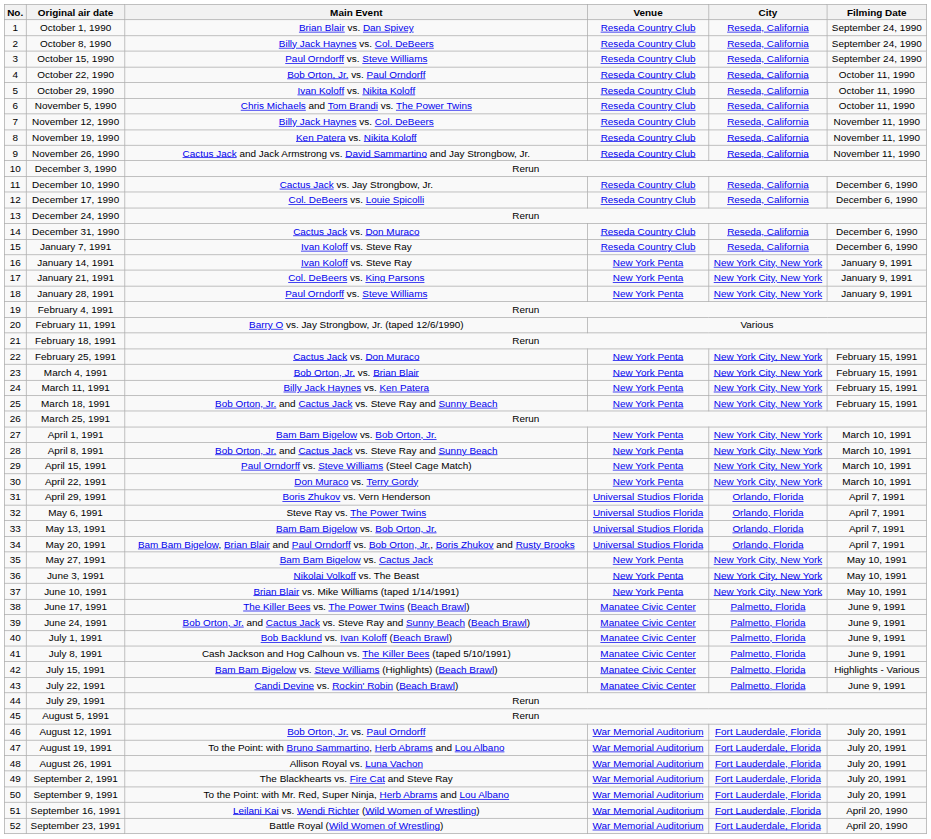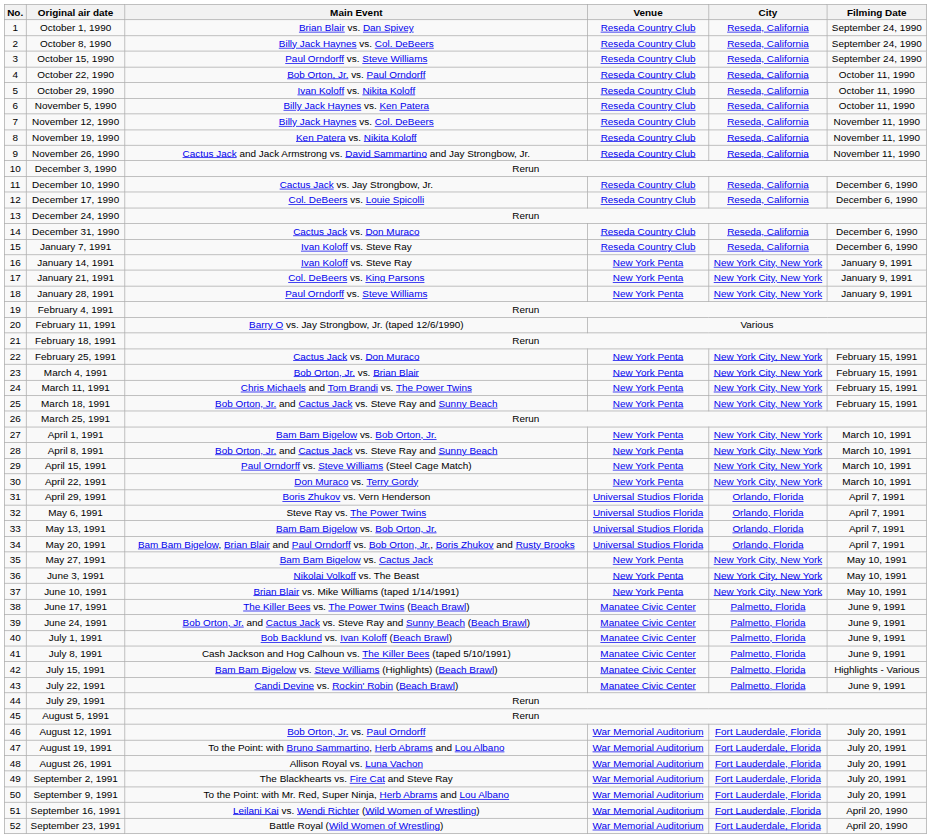 <table class="sortable wikitable" style="font-size:85%; text-align:center; width:100%;">
 <tr>
 <th>No.</th>
 <th>Original air date</th>
 <th>Main Event</th>
 <th>Venue</th>
 <th>City</th>
 <th>Filming Date</th>
 </tr>
 <tr>
 <td>1</td>
 <td>October 1, 1990</td>
 <td><a href='#'>Brian Blair</a> vs. <a href='#'>Dan Spivey</a></td>
 <td><a href='#'>Reseda Country Club</a></td>
 <td><a href='#'>Reseda, California</a></td>
 <td>September 24, 1990</td>
 </tr>
 <tr>
 <td>2</td>
 <td>October 8, 1990</td>
 <td><a href='#'>Billy Jack Haynes</a> vs. <a href='#'>Col. DeBeers</a></td>
 <td><a href='#'>Reseda Country Club</a></td>
 <td><a href='#'>Reseda, California</a></td>
 <td>September 24, 1990</td>
 </tr>
 <tr>
 <td>3</td>
 <td>October 15, 1990</td>
 <td><a href='#'>Paul Orndorff</a> vs. <a href='#'>Steve Williams</a></td>
 <td><a href='#'>Reseda Country Club</a></td>
 <td><a href='#'>Reseda, California</a></td>
 <td>September 24, 1990</td>
 </tr>
 <tr>
 <td>4</td>
 <td>October 22, 1990</td>
 <td><a href='#'>Bob Orton, Jr.</a> vs. <a href='#'>Paul Orndorff</a></td>
 <td><a href='#'>Reseda Country Club</a></td>
 <td><a href='#'>Reseda, California</a></td>
 <td>October 11, 1990</td>
 </tr>
 <tr>
 <td>5</td>
 <td>October 29, 1990</td>
 <td><a href='#'>Ivan Koloff</a> vs. <a href='#'>Nikita Koloff</a></td>
 <td><a href='#'>Reseda Country Club</a></td>
 <td><a href='#'>Reseda, California</a></td>
 <td>October 11, 1990</td>
 </tr>
 <tr>
 <td>6</td>
 <td>November 5, 1990</td>
-<td><a href='#'>Chris Michaels</a> and <a href='#'>Tom Brandi</a> vs. <a href='#'>The Power Twins</a></td>
+<td><a href='#'>Billy Jack Haynes</a> vs. <a href='#'>Ken Patera</a></td>
 <td><a href='#'>Reseda Country Club</a></td>
 <td><a href='#'>Reseda, California</a></td>
 <td>October 11, 1990</td>
 </tr>
 <tr>
 <td>7</td>
 <td>November 12, 1990</td>
 <td><a href='#'>Billy Jack Haynes</a> vs. <a href='#'>Col. DeBeers</a></td>
 <td><a href='#'>Reseda Country Club</a></td>
 <td><a href='#'>Reseda, California</a></td>
 <td>November 11, 1990</td>
 </tr>
 <tr>
 <td>8</td>
 <td>November 19, 1990</td>
 <td><a href='#'>Ken Patera</a> vs. <a href='#'>Nikita Koloff</a></td>
 <td><a href='#'>Reseda Country Club</a></td>
 <td><a href='#'>Reseda, California</a></td>
 <td>November 11, 1990</td>
 </tr>
 <tr>
 <td>9</td>
 <td>November 26, 1990</td>
 <td><a href='#'>Cactus Jack</a> and Jack Armstrong vs. <a href='#'>David Sammartino</a> and Jay Strongbow, Jr.</td>
 <td><a href='#'>Reseda Country Club</a></td>
 <td><a href='#'>Reseda, California</a></td>
 <td>November 11, 1990</td>
 </tr>
 <tr>
 <td>10</td>
 <td>December 3, 1990</td>
 <td Colspan="4">Rerun</td>
 </tr>
 <tr>
 <td>11</td>
 <td>December 10, 1990</td>
 <td><a href='#'>Cactus Jack</a> vs. Jay Strongbow, Jr.</td>
 <td><a href='#'>Reseda Country Club</a></td>
 <td><a href='#'>Reseda, California</a></td>
 <td>December 6, 1990</td>
 </tr>
 <tr>
 <td>12</td>
 <td>December 17, 1990</td>
 <td><a href='#'>Col. DeBeers</a> vs. <a href='#'>Louie Spicolli</a></td>
 <td><a href='#'>Reseda Country Club</a></td>
 <td><a href='#'>Reseda, California</a></td>
 <td>December 6, 1990</td>
 </tr>
 <tr>
 <td>13</td>
 <td>December 24, 1990</td>
 <td Colspan="4">Rerun</td>
 </tr>
 <tr>
 <td>14</td>
 <td>December 31, 1990</td>
 <td><a href='#'>Cactus Jack</a> vs. <a href='#'>Don Muraco</a></td>
 <td><a href='#'>Reseda Country Club</a></td>
 <td><a href='#'>Reseda, California</a></td>
 <td>December 6, 1990</td>
 </tr>
 <tr>
 <td>15</td>
 <td>January 7, 1991</td>
 <td><a href='#'>Ivan Koloff</a> vs. Steve Ray</td>
 <td><a href='#'>Reseda Country Club</a></td>
 <td><a href='#'>Reseda, California</a></td>
 <td>December 6, 1990</td>
 </tr>
 <tr>
 <td>16</td>
 <td>January 14, 1991</td>
 <td><a href='#'>Ivan Koloff</a> vs. Steve Ray</td>
 <td><a href='#'>New York Penta</a></td>
 <td><a href='#'>New York City, New York</a></td>
 <td>January 9, 1991</td>
 </tr>
 <tr>
 <td>17</td>
 <td>January 21, 1991</td>
 <td><a href='#'>Col. DeBeers</a> vs. <a href='#'>King Parsons</a></td>
 <td><a href='#'>New York Penta</a></td>
 <td><a href='#'>New York City, New York</a></td>
 <td>January 9, 1991</td>
 </tr>
 <tr>
 <td>18</td>
 <td>January 28, 1991</td>
 <td><a href='#'>Paul Orndorff</a> vs. <a href='#'>Steve Williams</a></td>
 <td><a href='#'>New York Penta</a></td>
 <td><a href='#'>New York City, New York</a></td>
 <td>January 9, 1991</td>
 </tr>
 <tr>
 <td>19</td>
 <td>February 4, 1991</td>
 <td Colspan="4">Rerun</td>
 </tr>
 <tr>
 <td>20</td>
 <td>February 11, 1991</td>
 <td><a href='#'>Barry O</a> vs. Jay Strongbow, Jr. (taped  12/6/1990)</td>
 <td Colspan="3">Various</td>
 </tr>
 <tr>
 <td>21</td>
 <td>February 18, 1991</td>
 <td Colspan="4">Rerun</td>
 </tr>
 <tr>
 <td>22</td>
 <td>February 25, 1991</td>
 <td><a href='#'>Cactus Jack</a> vs. <a href='#'>Don Muraco</a></td>
 <td><a href='#'>New York Penta</a></td>
 <td><a href='#'>New York City, New York</a></td>
 <td>February 15, 1991</td>
 </tr>
 <tr>
 <td>23</td>
 <td>March 4, 1991</td>
 <td><a href='#'>Bob Orton, Jr.</a> vs. <a href='#'>Brian Blair</a></td>
 <td><a href='#'>New York Penta</a></td>
 <td><a href='#'>New York City, New York</a></td>
 <td>February 15, 1991</td>
 </tr>
 <tr>
 <td>24</td>
 <td>March 11, 1991</td>
-<td><a href='#'>Billy Jack Haynes</a> vs. <a href='#'>Ken Patera</a></td>
+<td><a href='#'>Chris Michaels</a> and <a href='#'>Tom Brandi</a> vs. <a href='#'>The Power Twins</a></td>
 <td><a href='#'>New York Penta</a></td>
 <td><a href='#'>New York City, New York</a></td>
 <td>February 15, 1991</td>
 </tr>
 <tr>
 <td>25</td>
 <td>March 18, 1991</td>
 <td><a href='#'>Bob Orton, Jr.</a> and <a href='#'>Cactus Jack</a> vs. Steve Ray and <a href='#'>Sunny Beach</a></td>
 <td><a href='#'>New York Penta</a></td>
 <td><a href='#'>New York City, New York</a></td>
 <td>February 15, 1991</td>
 </tr>
 <tr>
 <td>26</td>
 <td>March 25, 1991</td>
 <td Colspan="4">Rerun</td>
 </tr>
 <tr>
 <td>27</td>
 <td>April 1, 1991</td>
 <td><a href='#'>Bam Bam Bigelow</a> vs. <a href='#'>Bob Orton, Jr.</a></td>
 <td><a href='#'>New York Penta</a></td>
 <td><a href='#'>New York City, New York</a></td>
 <td>March 10, 1991</td>
 </tr>
 <tr>
 <td>28</td>
 <td>April 8, 1991</td>
 <td><a href='#'>Bob Orton, Jr.</a> and <a href='#'>Cactus Jack</a> vs. Steve Ray and <a href='#'>Sunny Beach</a></td>
 <td><a href='#'>New York Penta</a></td>
 <td><a href='#'>New York City, New York</a></td>
 <td>March 10, 1991</td>
 </tr>
 <tr>
 <td>29</td>
 <td>April 15, 1991</td>
 <td><a href='#'>Paul Orndorff</a> vs. <a href='#'>Steve Williams</a> (Steel Cage Match)</td>
 <td><a href='#'>New York Penta</a></td>
 <td><a href='#'>New York City, New York</a></td>
 <td>March 10, 1991</td>
 </tr>
 <tr>
 <td>30</td>
 <td>April 22, 1991</td>
 <td><a href='#'>Don Muraco</a> vs. <a href='#'>Terry Gordy</a></td>
 <td><a href='#'>New York Penta</a></td>
 <td><a href='#'>New York City, New York</a></td>
 <td>March 10, 1991</td>
 </tr>
 <tr>
 <td>31</td>
 <td>April 29, 1991</td>
 <td><a href='#'>Boris Zhukov</a> vs. Vern Henderson</td>
 <td><a href='#'>Universal Studios Florida</a></td>
 <td><a href='#'>Orlando, Florida</a></td>
 <td>April 7, 1991</td>
 </tr>
 <tr>
 <td>32</td>
 <td>May 6, 1991</td>
 <td>Steve Ray vs. <a href='#'>The Power Twins</a></td>
 <td><a href='#'>Universal Studios Florida</a></td>
 <td><a href='#'>Orlando, Florida</a></td>
 <td>April 7, 1991</td>
 </tr>
 <tr>
 <td>33</td>
 <td>May 13, 1991</td>
 <td><a href='#'>Bam Bam Bigelow</a> vs. <a href='#'>Bob Orton, Jr.</a></td>
 <td><a href='#'>Universal Studios Florida</a></td>
 <td><a href='#'>Orlando, Florida</a></td>
 <td>April 7, 1991</td>
 </tr>
 <tr>
 <td>34</td>
 <td>May 20, 1991</td>
 <td><a href='#'>Bam Bam Bigelow</a>, <a href='#'>Brian Blair</a> and <a href='#'>Paul Orndorff</a> vs. <a href='#'>Bob Orton, Jr.</a>, <a href='#'>Boris Zhukov</a> and <a href='#'>Rusty Brooks</a></td>
 <td><a href='#'>Universal Studios Florida</a></td>
 <td><a href='#'>Orlando, Florida</a></td>
 <td>April 7, 1991</td>
 </tr>
 <tr>
 <td>35</td>
 <td>May 27, 1991</td>
 <td><a href='#'>Bam Bam Bigelow</a> vs. <a href='#'>Cactus Jack</a></td>
 <td><a href='#'>New York Penta</a></td>
 <td><a href='#'>New York City, New York</a></td>
 <td>May 10, 1991</td>
 </tr>
 <tr>
 <td>36</td>
 <td>June 3, 1991</td>
 <td><a href='#'>Nikolai Volkoff</a> vs. The Beast</td>
 <td><a href='#'>New York Penta</a></td>
 <td><a href='#'>New York City, New York</a></td>
 <td>May 10, 1991</td>
 </tr>
 <tr>
 <td>37</td>
 <td>June 10, 1991</td>
 <td><a href='#'>Brian Blair</a> vs. Mike Williams (taped 1/14/1991)</td>
 <td><a href='#'>New York Penta</a></td>
 <td><a href='#'>New York City, New York</a></td>
 <td>May 10, 1991</td>
 </tr>
 <tr>
 <td>38</td>
 <td>June 17, 1991</td>
 <td><a href='#'>The Killer Bees</a> vs. <a href='#'>The Power Twins</a> (<a href='#'>Beach Brawl</a>)</td>
 <td><a href='#'>Manatee Civic Center</a></td>
 <td><a href='#'>Palmetto, Florida</a></td>
 <td>June 9, 1991</td>
 </tr>
 <tr>
 <td>39</td>
 <td>June 24, 1991</td>
 <td><a href='#'>Bob Orton, Jr.</a> and <a href='#'>Cactus Jack</a> vs. Steve Ray and <a href='#'>Sunny Beach</a> (<a href='#'>Beach Brawl</a>)</td>
 <td><a href='#'>Manatee Civic Center</a></td>
 <td><a href='#'>Palmetto, Florida</a></td>
 <td>June 9, 1991</td>
 </tr>
 <tr>
 <td>40</td>
 <td>July 1, 1991</td>
 <td><a href='#'>Bob Backlund</a> vs. <a href='#'>Ivan Koloff</a> (<a href='#'>Beach Brawl</a>)</td>
 <td><a href='#'>Manatee Civic Center</a></td>
 <td><a href='#'>Palmetto, Florida</a></td>
 <td>June 9, 1991</td>
 </tr>
 <tr>
 <td>41</td>
 <td>July 8, 1991</td>
 <td>Cash Jackson and Hog Calhoun vs. <a href='#'>The Killer Bees</a> (taped 5/10/1991)</td>
 <td><a href='#'>Manatee Civic Center</a></td>
 <td><a href='#'>Palmetto, Florida</a></td>
 <td>June 9, 1991</td>
 </tr>
 <tr>
 <td>42</td>
 <td>July 15, 1991</td>
 <td><a href='#'>Bam Bam Bigelow</a> vs. <a href='#'>Steve Williams</a> (Highlights) (<a href='#'>Beach Brawl</a>)</td>
 <td><a href='#'>Manatee Civic Center</a></td>
 <td><a href='#'>Palmetto, Florida</a></td>
 <td>Highlights - Various</td>
 </tr>
 <tr>
 <td>43</td>
 <td>July 22, 1991</td>
 <td><a href='#'>Candi Devine</a> vs. <a href='#'>Rockin' Robin</a> (<a href='#'>Beach Brawl</a>)</td>
 <td><a href='#'>Manatee Civic Center</a></td>
 <td><a href='#'>Palmetto, Florida</a></td>
 <td>June 9, 1991</td>
 </tr>
 <tr>
 <td>44</td>
 <td>July 29, 1991</td>
 <td Colspan="4">Rerun</td>
 </tr>
 <tr>
 <td>45</td>
 <td>August 5, 1991</td>
 <td Colspan="4">Rerun</td>
 </tr>
 <tr>
 <td>46</td>
 <td>August 12, 1991</td>
 <td><a href='#'>Bob Orton, Jr.</a> vs. <a href='#'>Paul Orndorff</a></td>
 <td><a href='#'>War Memorial Auditorium</a></td>
 <td><a href='#'>Fort Lauderdale, Florida</a></td>
 <td>July 20, 1991</td>
 </tr>
 <tr>
 <td>47</td>
 <td>August 19, 1991</td>
 <td>To the Point: with <a href='#'>Bruno Sammartino</a>, <a href='#'>Herb Abrams</a> and <a href='#'>Lou Albano</a></td>
 <td><a href='#'>War Memorial Auditorium</a></td>
 <td><a href='#'>Fort Lauderdale, Florida</a></td>
 <td>July 20, 1991</td>
 </tr>
 <tr>
 <td>48</td>
 <td>August 26, 1991</td>
 <td>Allison Royal vs. <a href='#'>Luna Vachon</a></td>
 <td><a href='#'>War Memorial Auditorium</a></td>
 <td><a href='#'>Fort Lauderdale, Florida</a></td>
 <td>July 20, 1991</td>
 </tr>
 <tr>
 <td>49</td>
 <td>September 2, 1991</td>
 <td>The Blackhearts vs. <a href='#'>Fire Cat</a> and Steve Ray</td>
 <td><a href='#'>War Memorial Auditorium</a></td>
 <td><a href='#'>Fort Lauderdale, Florida</a></td>
 <td>July 20, 1991</td>
 </tr>
 <tr>
 <td>50</td>
 <td>September 9, 1991</td>
 <td>To the Point: with Mr. Red, Super Ninja, <a href='#'>Herb Abrams</a> and <a href='#'>Lou Albano</a></td>
 <td><a href='#'>War Memorial Auditorium</a></td>
 <td><a href='#'>Fort Lauderdale, Florida</a></td>
 <td>July 20, 1991</td>
 </tr>
 <tr>
 <td>51</td>
 <td>September 16, 1991</td>
 <td><a href='#'>Leilani Kai</a> vs. <a href='#'>Wendi Richter</a> (<a href='#'>Wild Women of Wrestling</a>)</td>
 <td><a href='#'>War Memorial Auditorium</a></td>
 <td><a href='#'>Fort Lauderdale, Florida</a></td>
 <td>April 20, 1990</td>
 </tr>
 <tr>
 <td>52</td>
 <td>September 23, 1991</td>
 <td>Battle Royal (<a href='#'>Wild Women of Wrestling</a>)</td>
 <td><a href='#'>War Memorial Auditorium</a></td>
 <td><a href='#'>Fort Lauderdale, Florida</a></td>
 <td>April 20, 1990</td>
 </tr>
 </table>
